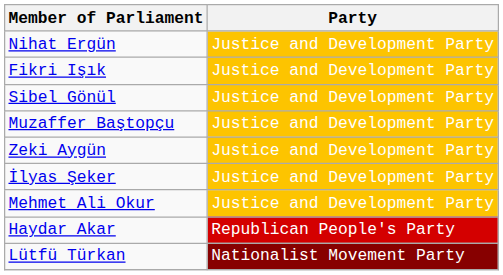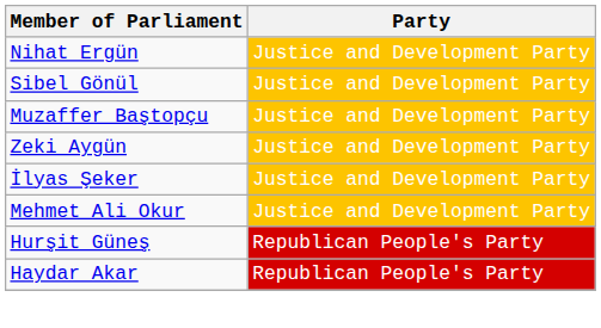 <table class="wikitable">
 <tr>
 <th>Member of Parliament</th>
 <th>Party</th>
 </tr>
 <tr>
 <td><a href='#'>Nihat Ergün</a></td>
-<td style="background:#FDC400; color:white">Justice and Development Party</td>
-</tr>
-<tr>
-<td><a href='#'>Fikri Işık</a></td>
 <td style="background:#FDC400; color:white">Justice and Development Party</td>
 </tr>
 <tr>
 <td><a href='#'>Sibel Gönül</a></td>
 <td style="background:#FDC400; color:white">Justice and Development Party</td>
 </tr>
 <tr>
 <td><a href='#'>Muzaffer Baştopçu</a></td>
 <td style="background:#FDC400; color:white">Justice and Development Party</td>
 </tr>
 <tr>
 <td><a href='#'>Zeki Aygün</a></td>
 <td style="background:#FDC400; color:white">Justice and Development Party</td>
 </tr>
 <tr>
 <td><a href='#'>İlyas Şeker</a></td>
 <td style="background:#FDC400; color:white">Justice and Development Party</td>
 </tr>
 <tr>
 <td><a href='#'>Mehmet Ali Okur</a></td>
 <td style="background:#FDC400; color:white">Justice and Development Party</td>
 </tr>
 <tr>
+<td><a href='#'>Hurşit Güneş</a></td>
+<td style="background:#D40000; color:white">Republican People's Party</td>
+</tr>
+<tr>
 <td><a href='#'>Haydar Akar</a></td>
 <td style="background:#D40000; color:white">Republican People's Party</td>
 </tr>
 <tr>
-<td><a href='#'>Lütfü Türkan</a></td>
-<td style="background:#870000; color:white">Nationalist Movement Party</td>
-</tr>
-<tr>
 </tr>
 </table>
